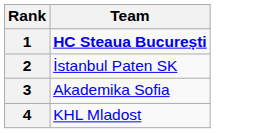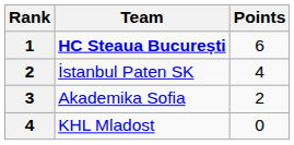 <table class="wikitable" style="text-align: center;">
 <tr>
 <th>Rank</th>
 <th>Team</th>
+<th>Points</th>
 </tr>
 <tr>
 <th>1</th>
 <td style="text-align: left;"> <strong><a href='#'>HC Steaua București</a></strong></td>
+<td>6</td>
 </tr>
 <tr>
 <th>2</th>
 <td style="text-align: left;"> <a href='#'>İstanbul Paten SK</a></td>
+<td>4</td>
 </tr>
 <tr>
 <th>3</th>
 <td style="text-align: left;"> <a href='#'>Akademika Sofia</a></td>
+<td>2</td>
 </tr>
 <tr>
 <th>4</th>
 <td style="text-align: left;"> <a href='#'>KHL Mladost</a></td>
+<td>0</td>
 </tr>
 </table>
